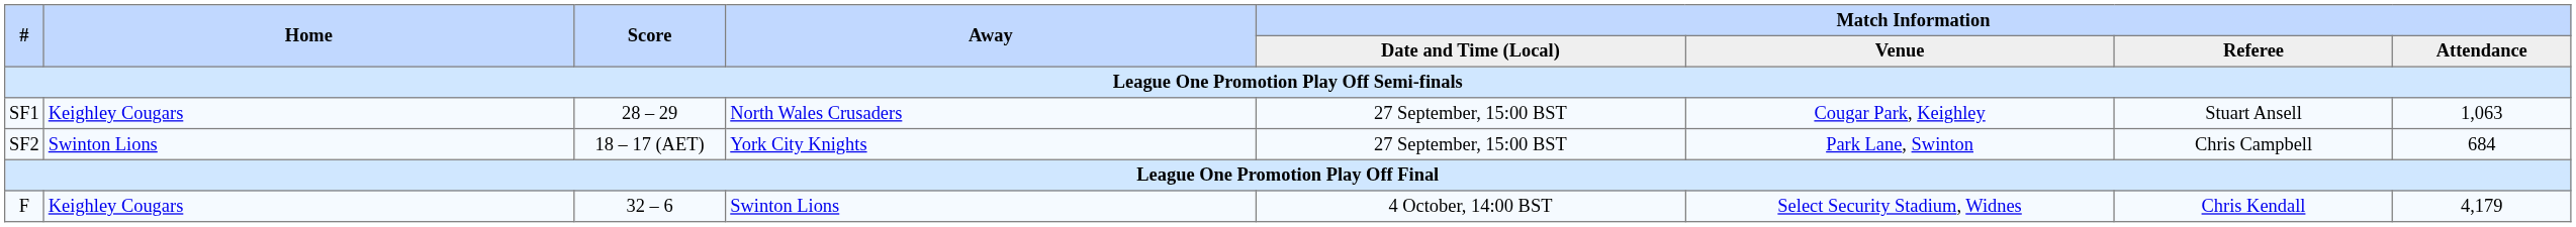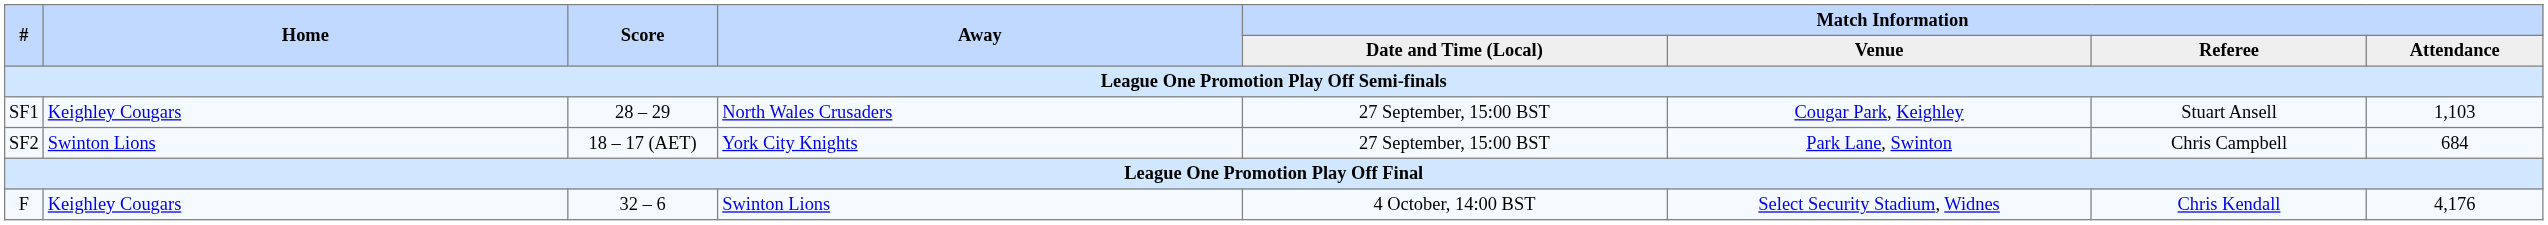 <table border="1" cellpadding="3" cellspacing="0" style="border-collapse:collapse; font-size:90%; text-align:center; width:100%;">
 <tr style="background:#c1d8ff;">
 <th rowspan="2">#</th>
 <th rowspan="2" style="width:21%;">Home</th>
 <th rowspan="2" style="width:6%;">Score</th>
 <th rowspan="2" style="width:21%;">Away</th>
 <th colspan=6>Match Information</th>
 </tr>
 <tr style="background:#efefef;">
 <th width=17%>Date and Time (Local)</th>
 <th width=17%>Venue</th>
 <th width=11%>Referee</th>
 <th width=7%>Attendance</th>
 </tr>
 <tr style="background:#d0e7ff;">
 <td colspan=8><strong>League One Promotion Play Off Semi-finals</strong></td>
 </tr>
 <tr style="background:#f5faff;">
 <td>SF1</td>
 <td align=left><a href='#'>Keighley Cougars</a></td>
 <td>28 – 29</td>
 <td align=left><a href='#'>North Wales Crusaders</a></td>
 <td>27 September, 15:00 BST</td>
 <td><a href='#'>Cougar Park</a>, <a href='#'>Keighley</a></td>
 <td>Stuart Ansell</td>
-<td>1,063</td>
+<td>1,103</td>
 </tr>
 <tr style="background:#f5faff;">
 <td>SF2</td>
 <td align=left><a href='#'>Swinton Lions</a></td>
 <td>18 – 17 (AET)</td>
 <td align=left><a href='#'>York City Knights</a></td>
 <td>27 September, 15:00 BST</td>
 <td><a href='#'>Park Lane</a>, <a href='#'>Swinton</a></td>
 <td>Chris Campbell</td>
 <td>684</td>
 </tr>
 <tr style="background:#d0e7ff;">
 <td colspan=8><strong>League One Promotion Play Off Final</strong></td>
 </tr>
 <tr style="background:#f5faff;">
 <td>F</td>
 <td align=left><a href='#'>Keighley Cougars</a></td>
 <td>32 – 6</td>
 <td align=left><a href='#'>Swinton Lions</a></td>
 <td>4 October, 14:00 BST</td>
 <td><a href='#'>Select Security Stadium</a>, <a href='#'>Widnes</a></td>
 <td><a href='#'>Chris Kendall</a></td>
-<td>4,179</td>
+<td>4,176</td>
 </tr>
 </table>
